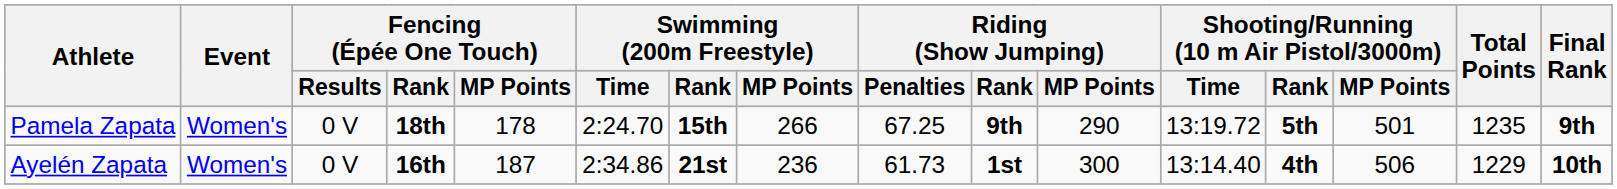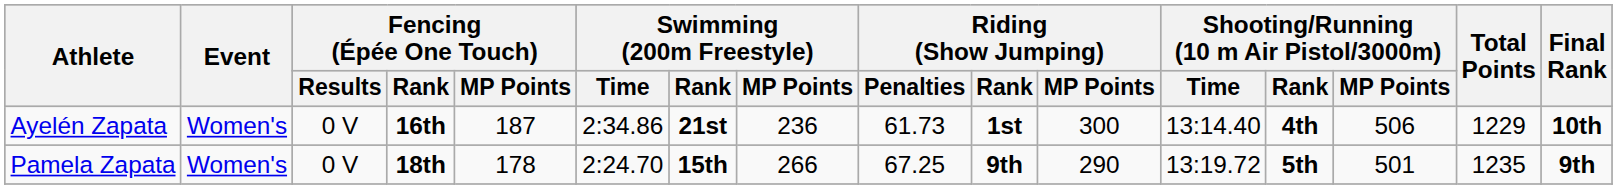 <table class="wikitable" border="1" style="font-size:90%">
 <tr>
 <th rowspan=2>Athlete</th>
 <th rowspan=2>Event</th>
 <th colspan=3>Fencing<br><span> (Épée One Touch)</span></th>
 <th colspan=3>Swimming<br><span> (200m Freestyle)</span></th>
 <th colspan=3>Riding<br><span> (Show Jumping)</span></th>
 <th colspan=3>Shooting/Running<br><span>(10 m Air Pistol/3000m)</span></th>
 <th rowspan=2>Total<br>Points</th>
 <th rowspan=2>Final<br>Rank</th>
 </tr>
 <tr style="font-size:95%">
 <th>Results</th>
 <th>Rank</th>
 <th>MP Points</th>
 <th>Time</th>
 <th>Rank</th>
 <th>MP Points</th>
 <th>Penalties</th>
 <th>Rank</th>
 <th>MP Points</th>
 <th>Time</th>
 <th>Rank</th>
 <th>MP Points</th>
 </tr>
 <tr align=center>
+<td align=left><a href='#'>Ayelén Zapata</a></td>
+<td align=left><a href='#'>Women's</a></td>
+<td>0 V</td>
+<td><strong>16th</strong></td>
+<td>187</td>
+<td>2:34.86</td>
+<td><strong>21st</strong></td>
+<td>236</td>
+<td>61.73</td>
+<td><strong>1st</strong></td>
+<td>300</td>
+<td>13:14.40</td>
+<td><strong>4th</strong></td>
+<td>506</td>
+<td>1229</td>
+<td><strong>10th</strong></td>
+</tr>
+<tr align=center>
 <td align=left><a href='#'>Pamela Zapata</a></td>
 <td align=left><a href='#'>Women's</a></td>
 <td>0 V</td>
 <td><strong>18th</strong></td>
 <td>178</td>
 <td>2:24.70</td>
 <td><strong>15th</strong></td>
 <td>266</td>
 <td>67.25</td>
 <td><strong>9th</strong></td>
 <td>290</td>
 <td>13:19.72</td>
 <td><strong>5th</strong></td>
 <td>501</td>
 <td>1235</td>
 <td><strong>9th</strong></td>
 </tr>
-<tr align=center>
-<td align=left><a href='#'>Ayelén Zapata</a></td>
-<td align=left><a href='#'>Women's</a></td>
-<td>0 V</td>
-<td><strong>16th</strong></td>
-<td>187</td>
-<td>2:34.86</td>
-<td><strong>21st</strong></td>
-<td>236</td>
-<td>61.73</td>
-<td><strong>1st</strong></td>
-<td>300</td>
-<td>13:14.40</td>
-<td><strong>4th</strong></td>
-<td>506</td>
-<td>1229</td>
-<td><strong>10th</strong></td>
-</tr>
 </table>
